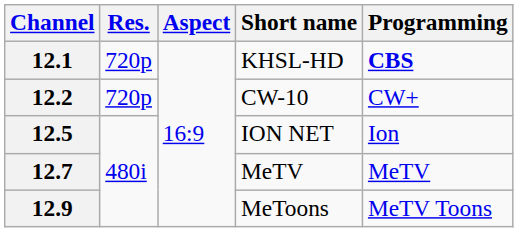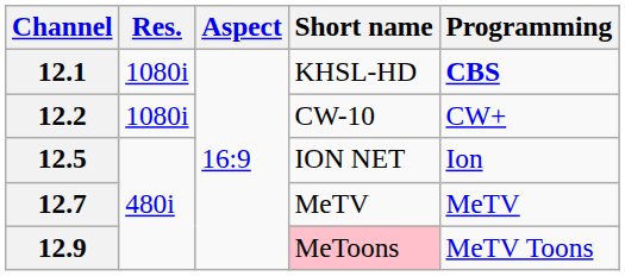 <table class="wikitable">
 <tr>
 <th><a href='#'>Channel</a></th>
 <th><a href='#'>Res.</a></th>
 <th><a href='#'>Aspect</a></th>
 <th>Short name</th>
 <th>Programming</th>
 </tr>
 <tr>
 <th scope = "row">12.1</th>
-<td><a href='#'>720p</a></td>
+<td><a href='#'>1080i</a></td>
 <td rowspan="5"><a href='#'>16:9</a></td>
 <td>KHSL-HD</td>
 <td><strong><a href='#'>CBS</a></strong></td>
 </tr>
 <tr>
 <th scope = "row">12.2</th>
-<td><a href='#'>720p</a></td>
+<td><a href='#'>1080i</a></td>
 <td>CW-10</td>
 <td><a href='#'>CW+</a></td>
 </tr>
 <tr>
 <th scope = "row">12.5</th>
 <td rowspan="3"><a href='#'>480i</a></td>
 <td>ION NET</td>
 <td><a href='#'>Ion</a></td>
 </tr>
 <tr>
 <th scope = "row">12.7</th>
 <td>MeTV</td>
 <td><a href='#'>MeTV</a></td>
 </tr>
 <tr>
 <th scope = "row">12.9</th>
-<td>MeToons</td>
+<td style="background: pink;">MeToons</td>
 <td><a href='#'>MeTV Toons</a></td>
 </tr>
 </table>
